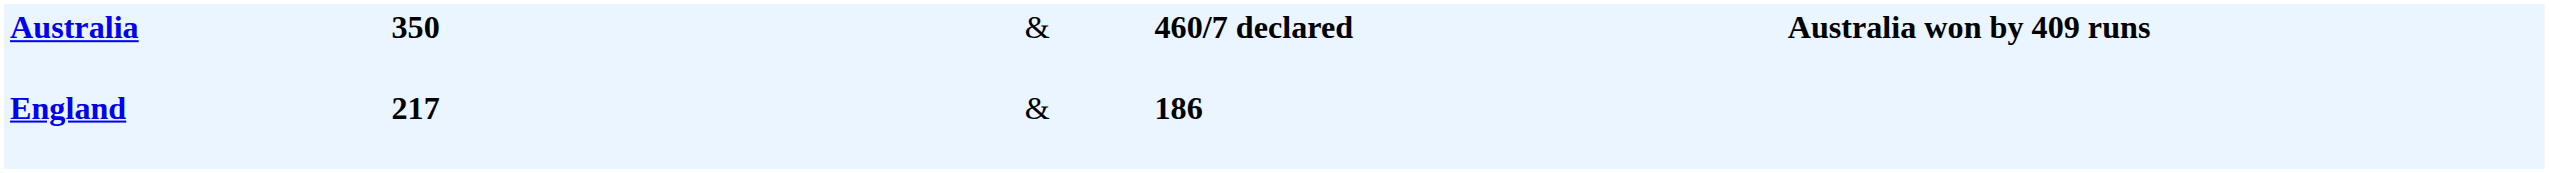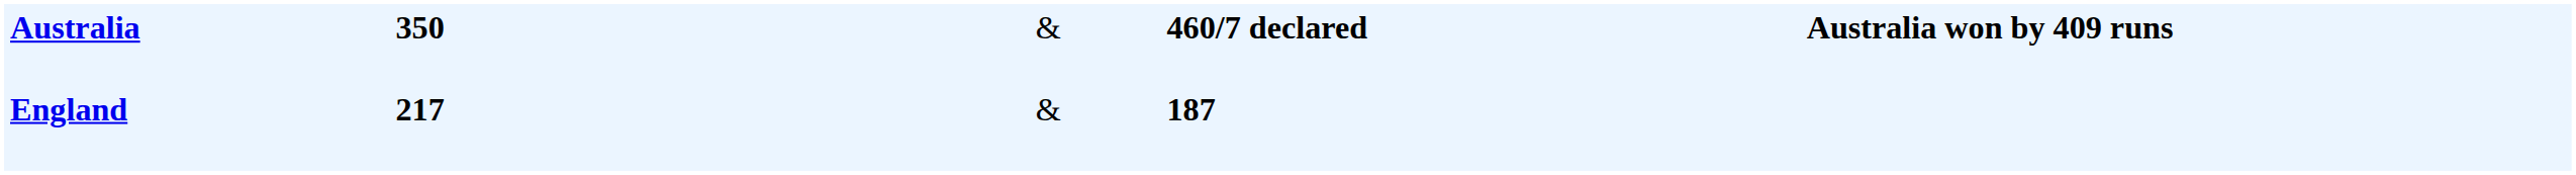 <table width="100%" style="background: #EBF5FF">
 <tr>
 <td width="15%" valign="top"> <strong><a href='#'>Australia</a></strong></td>
 <td width="25%" valign="top"><strong>350</strong><br><br></td>
 <td width="5%" valign="top">&</td>
 <td width="25%" valign="top"><strong>460/7 declared</strong><br></td>
 <td width="30%" valign="top" rowspan="2"><strong>Australia won by 409 runs</strong> <br><br></td>
 </tr>
 <tr>
 <td valign="top"> <strong><a href='#'>England</a></strong></td>
 <td valign="top"><strong>217</strong><br><br></td>
 <td valign="top">&</td>
-<td valign="top"><strong>186</strong><br><br></td>
+<td valign="top"><strong>187</strong><br><br></td>
 </tr>
 </table>
